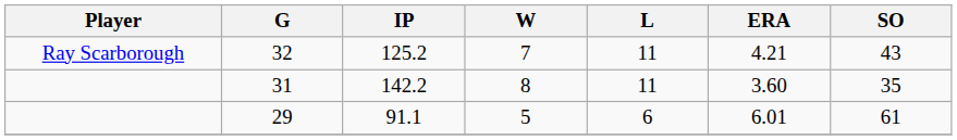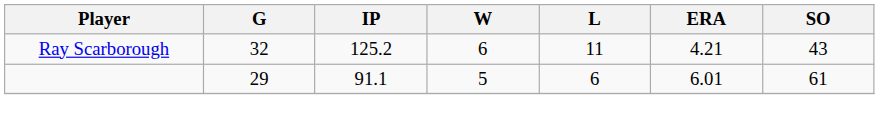 <table class="wikitable sortable">
 <tr>
 <th bgcolor="#DDDDFF" width="16%">Player</th>
 <th bgcolor="#DDDDFF" width="9%">G</th>
 <th bgcolor="#DDDDFF" width="9%">IP</th>
 <th bgcolor="#DDDDFF" width="9%">W</th>
 <th bgcolor="#DDDDFF" width="9%">L</th>
 <th bgcolor="#DDDDFF" width="9%">ERA</th>
 <th bgcolor="#DDDDFF" width="9%">SO</th>
 </tr>
 <tr align="center">
 <td><a href='#'>Ray Scarborough</a></td>
 <td>32</td>
 <td>125.2</td>
-<td>7</td>
+<td>6</td>
 <td>11</td>
 <td>4.21</td>
 <td>43</td>
-</tr>
-<tr align="center">
-<td></td>
-<td>31</td>
-<td>142.2</td>
-<td>8</td>
-<td>11</td>
-<td>3.60</td>
-<td>35</td>
 </tr>
 <tr align="center">
 <td></td>
 <td>29</td>
 <td>91.1</td>
 <td>5</td>
 <td>6</td>
 <td>6.01</td>
 <td>61</td>
 </tr>
 <tr align="center">
 </tr>
 </table>
